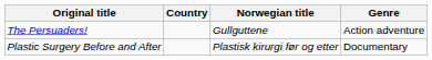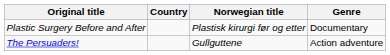 <table class="wikitable">
 <tr>
 <th>Original title</th>
 <th>Country</th>
 <th>Norwegian title</th>
 <th>Genre</th>
 </tr>
 <tr>
+<td><em>Plastic Surgery Before and After</em></td>
+<td></td>
+<td><em>Plastisk kirurgi før og etter</em></td>
+<td>Documentary</td>
+</tr>
+<tr>
 <td><em><a href='#'>The Persuaders!</a></em></td>
 <td></td>
 <td><em>Gullguttene</em></td>
 <td>Action adventure</td>
 </tr>
-<tr>
-<td><em>Plastic Surgery Before and After</em></td>
-<td></td>
-<td><em>Plastisk kirurgi før og etter</em></td>
-<td>Documentary</td>
-</tr>
 </table>
